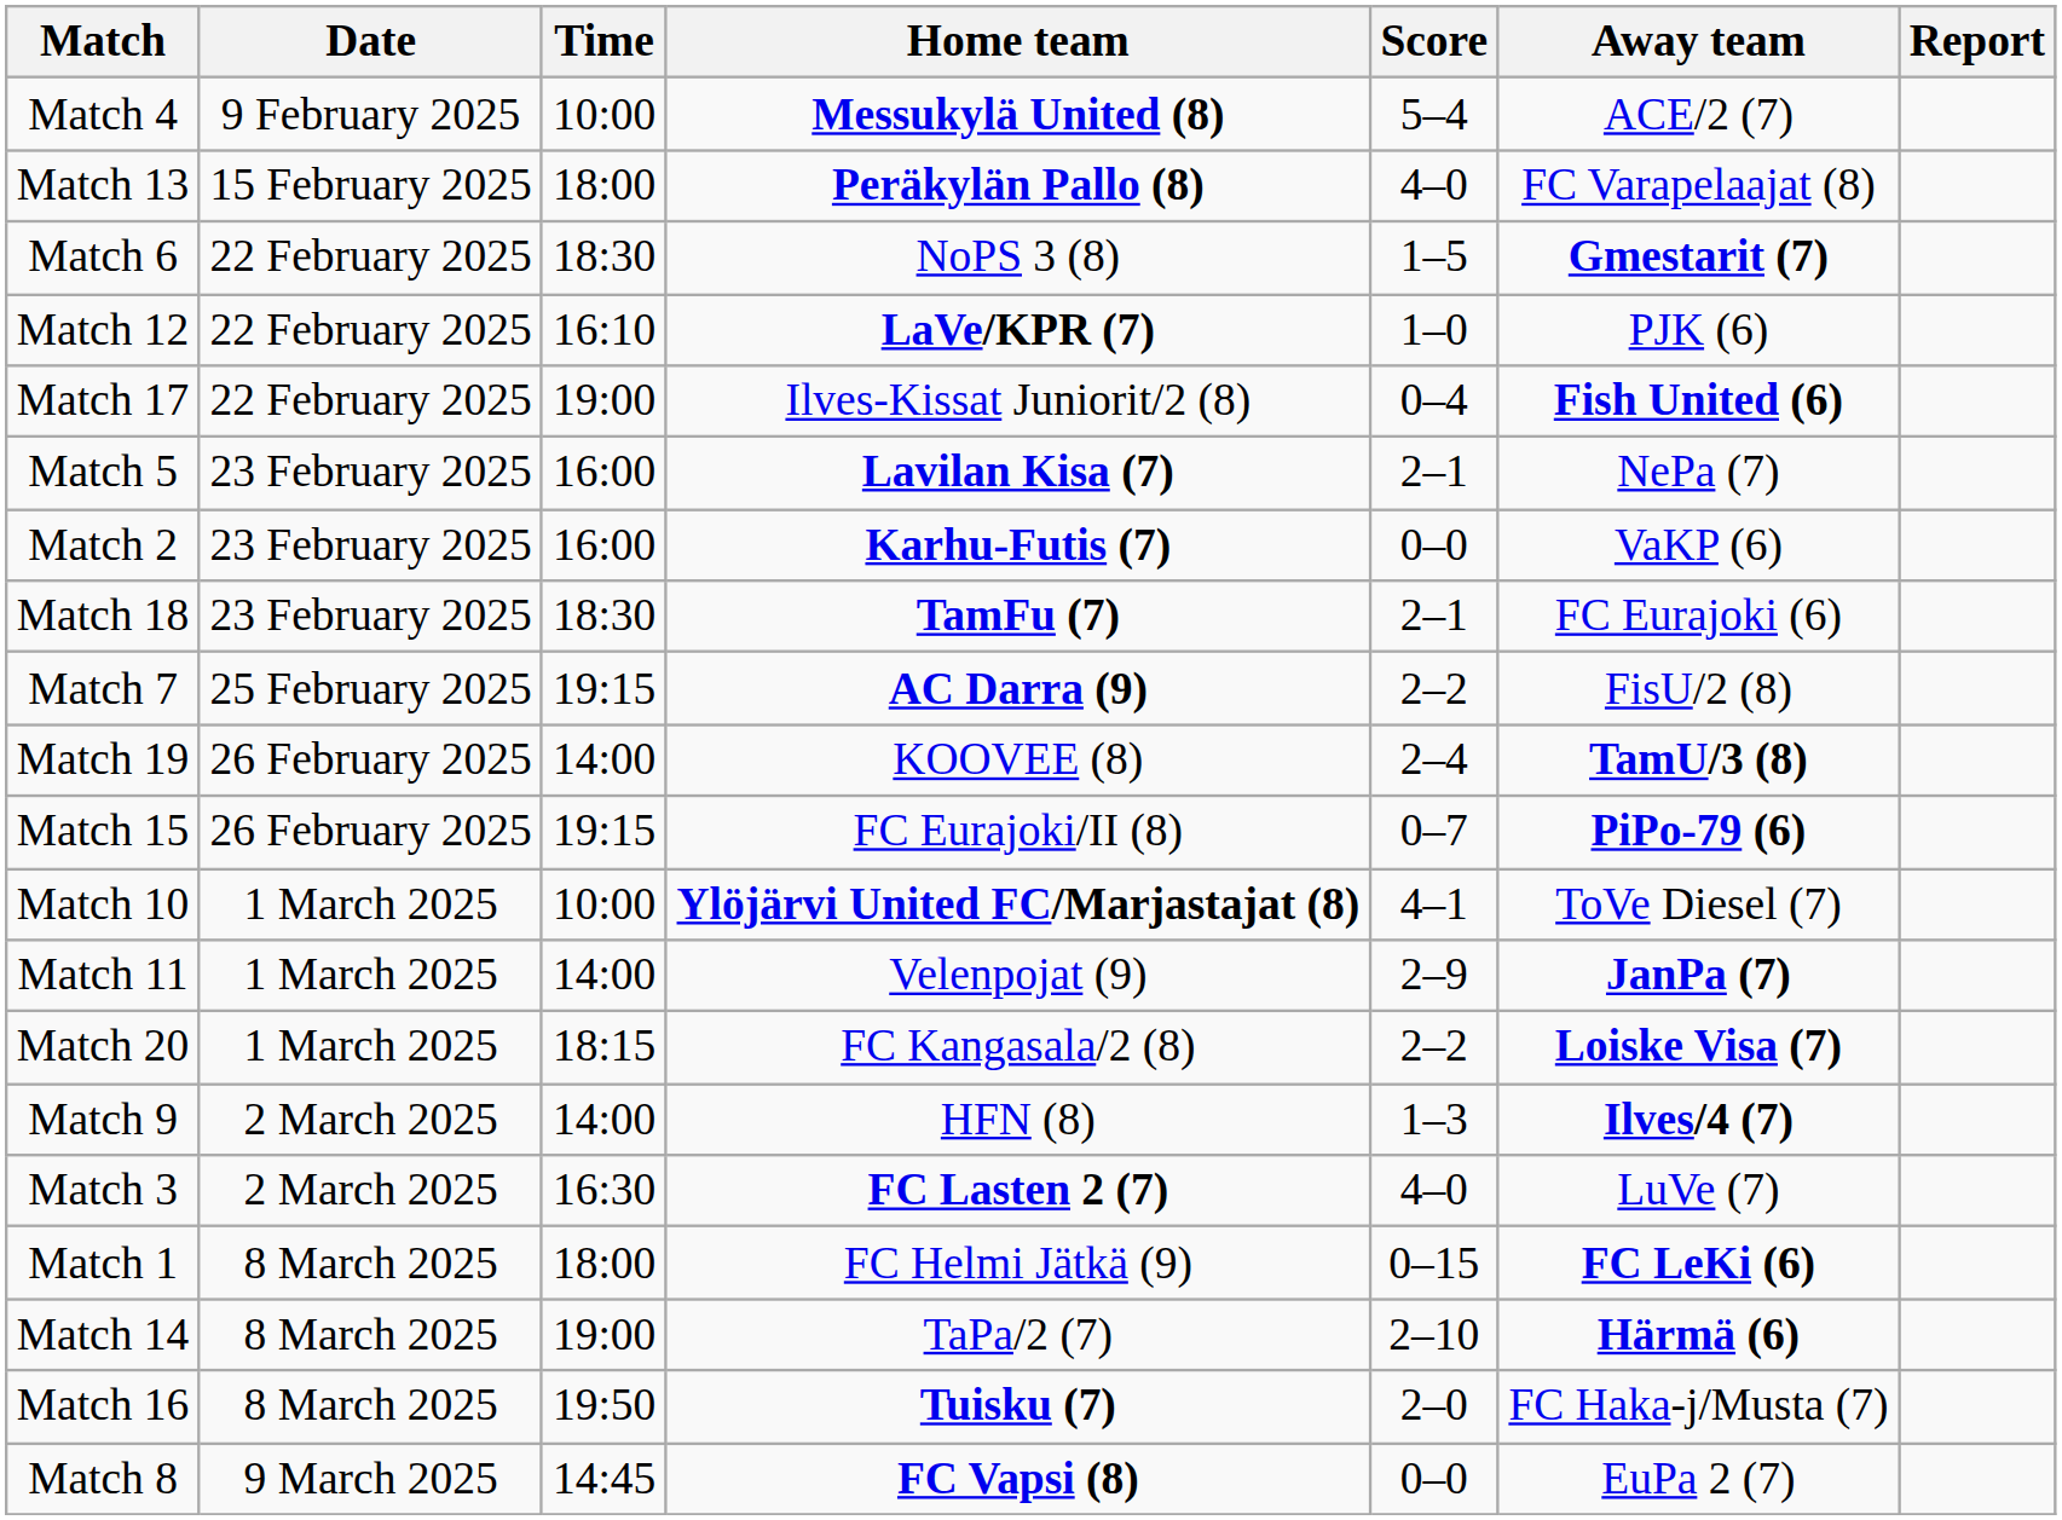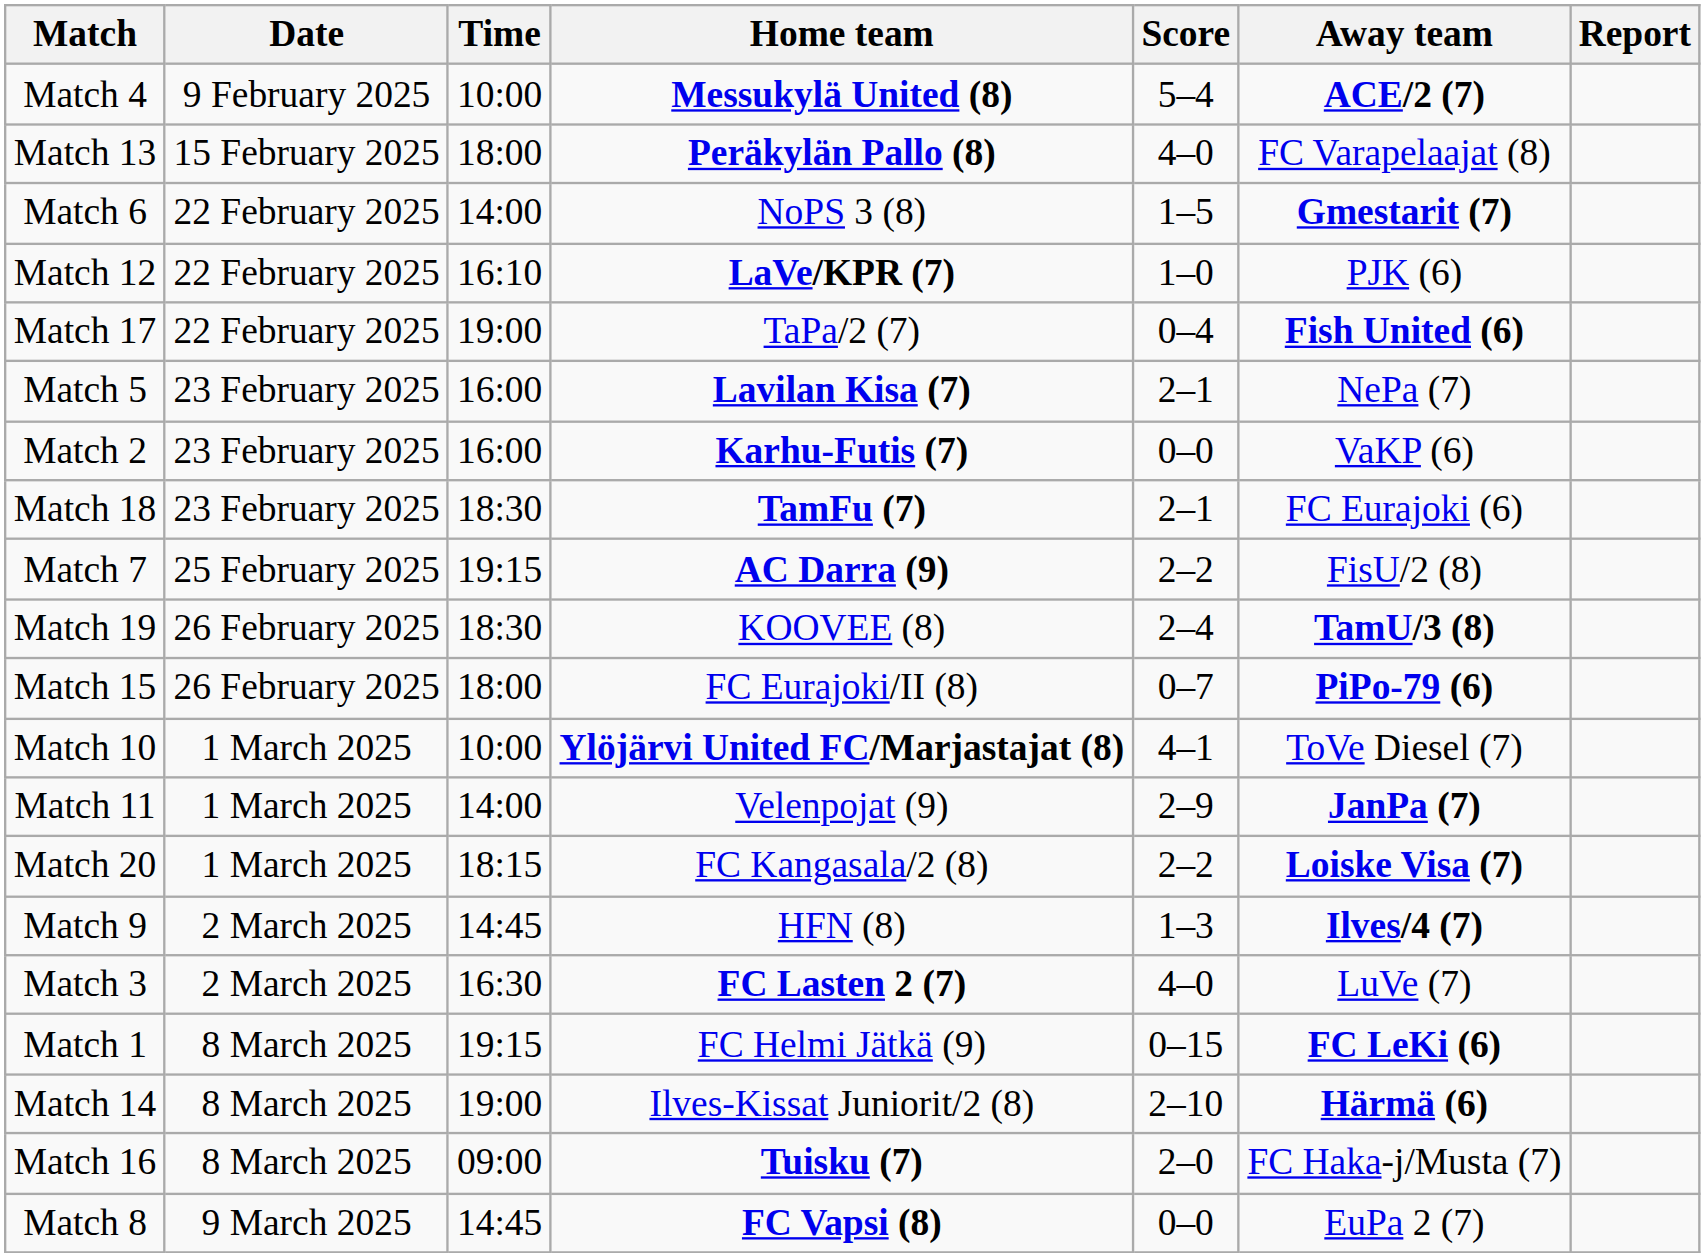 <table class="wikitable" style="text-align:center">
 <tr>
 <th style= width="40px">Match</th>
 <th style= width="40px">Date</th>
 <th style= width="40px">Time</th>
 <th style= width="150px">Home team</th>
 <th style= width="60px">Score</th>
 <th style= width="150px">Away team</th>
 <th style= width="30px">Report</th>
 </tr>
 <tr>
 <td>Match 4</td>
 <td>9 February 2025</td>
 <td>10:00</td>
 <td><strong><a href='#'>Messukylä United</a> (8)</strong></td>
 <td>5–4</td>
-<td><a href='#'>ACE</a>/2 (7)</td>
+<td><strong><a href='#'>ACE</a>/2 (7)</strong></td>
 <td></td>
 </tr>
 <tr>
 <td>Match 13</td>
 <td>15 February 2025</td>
 <td>18:00</td>
 <td><strong><a href='#'>Peräkylän Pallo</a> (8)</strong></td>
 <td>4–0</td>
 <td><a href='#'>FC Varapelaajat</a> (8)</td>
 <td></td>
 </tr>
 <tr>
 <td>Match 6</td>
 <td>22 February 2025</td>
-<td>18:30</td>
+<td>14:00</td>
 <td><a href='#'>NoPS</a> 3 (8)</td>
 <td>1–5</td>
 <td><strong><a href='#'>Gmestarit</a> (7)</strong></td>
 <td></td>
 </tr>
 <tr>
 <td>Match 12</td>
 <td>22 February 2025</td>
 <td>16:10</td>
 <td><strong><a href='#'>LaVe</a>/KPR (7)</strong></td>
 <td>1–0</td>
 <td><a href='#'>PJK</a> (6)</td>
 <td></td>
 </tr>
 <tr>
 <td>Match 17</td>
 <td>22 February 2025</td>
 <td>19:00</td>
-<td><a href='#'>Ilves-Kissat</a> Juniorit/2 (8)</td>
+<td><a href='#'>TaPa</a>/2 (7)</td>
 <td>0–4</td>
 <td><strong><a href='#'>Fish United</a> (6)</strong></td>
 <td></td>
 </tr>
 <tr>
 <td>Match 5</td>
 <td>23 February 2025</td>
 <td>16:00</td>
 <td><strong><a href='#'>Lavilan Kisa</a> (7)</strong></td>
 <td>2–1</td>
 <td><a href='#'>NePa</a> (7)</td>
 <td></td>
 </tr>
 <tr>
 <td>Match 2</td>
 <td>23 February 2025</td>
 <td>16:00</td>
 <td><strong><a href='#'>Karhu-Futis</a> (7)</strong></td>
 <td>0–0 </td>
 <td><a href='#'>VaKP</a> (6)</td>
 <td></td>
 </tr>
 <tr>
 <td>Match 18</td>
 <td>23 February 2025</td>
 <td>18:30</td>
 <td><strong><a href='#'>TamFu</a> (7)</strong></td>
 <td>2–1</td>
 <td><a href='#'>FC Eurajoki</a> (6)</td>
 <td></td>
 </tr>
 <tr>
 <td>Match 7</td>
 <td>25 February 2025</td>
 <td>19:15</td>
 <td><strong><a href='#'>AC Darra</a> (9)</strong></td>
 <td>2–2 </td>
 <td><a href='#'>FisU</a>/2 (8)</td>
 <td></td>
 </tr>
 <tr>
 <td>Match 19</td>
 <td>26 February 2025</td>
-<td>14:00</td>
+<td>18:30</td>
 <td><a href='#'>KOOVEE</a> (8)</td>
 <td>2–4</td>
 <td><strong><a href='#'>TamU</a>/3 (8)</strong></td>
 <td></td>
 </tr>
 <tr>
 <td>Match 15</td>
 <td>26 February 2025</td>
-<td>19:15</td>
+<td>18:00</td>
 <td><a href='#'>FC Eurajoki</a>/II (8)</td>
 <td>0–7</td>
 <td><strong><a href='#'>PiPo-79</a> (6)</strong></td>
 <td></td>
 </tr>
 <tr>
 <td>Match 10</td>
 <td>1 March 2025</td>
 <td>10:00</td>
 <td><strong><a href='#'>Ylöjärvi United FC</a>/Marjastajat (8)</strong></td>
 <td>4–1</td>
 <td><a href='#'>ToVe</a> Diesel (7)</td>
 <td></td>
 </tr>
 <tr>
 <td>Match 11</td>
 <td>1 March 2025</td>
 <td>14:00</td>
 <td><a href='#'>Velenpojat</a> (9)</td>
 <td>2–9</td>
 <td><strong><a href='#'>JanPa</a> (7)</strong></td>
 <td></td>
 </tr>
 <tr>
 <td>Match 20</td>
 <td>1 March 2025</td>
 <td>18:15</td>
 <td><a href='#'>FC Kangasala</a>/2 (8)</td>
 <td>2–2 </td>
 <td><strong><a href='#'>Loiske Visa</a> (7)</strong></td>
 <td></td>
 </tr>
 <tr>
 <td>Match 9</td>
 <td>2 March 2025</td>
-<td>14:00</td>
+<td>14:45</td>
 <td><a href='#'>HFN</a> (8)</td>
 <td>1–3</td>
 <td><strong><a href='#'>Ilves</a>/4 (7)</strong></td>
 <td></td>
 </tr>
 <tr>
 <td>Match 3</td>
 <td>2 March 2025</td>
 <td>16:30</td>
 <td><strong><a href='#'>FC Lasten</a> 2 (7)</strong></td>
 <td>4–0</td>
 <td><a href='#'>LuVe</a> (7)</td>
 <td></td>
 </tr>
 <tr>
 <td>Match 1</td>
 <td>8 March 2025</td>
-<td>18:00</td>
+<td>19:15</td>
 <td><a href='#'>FC Helmi Jätkä</a> (9)</td>
 <td>0–15</td>
 <td><strong><a href='#'>FC LeKi</a> (6)</strong></td>
 <td></td>
 </tr>
 <tr>
 <td>Match 14</td>
 <td>8 March 2025</td>
 <td>19:00</td>
-<td><a href='#'>TaPa</a>/2 (7)</td>
+<td><a href='#'>Ilves-Kissat</a> Juniorit/2 (8)</td>
 <td>2–10</td>
 <td><strong><a href='#'>Härmä</a> (6)</strong></td>
 <td></td>
 </tr>
 <tr>
 <td>Match 16</td>
 <td>8 March 2025</td>
-<td>19:50</td>
+<td>09:00</td>
 <td><strong><a href='#'>Tuisku</a> (7)</strong></td>
 <td>2–0</td>
 <td><a href='#'>FC Haka</a>-j/Musta (7)</td>
 <td></td>
 </tr>
 <tr>
 <td>Match 8</td>
 <td>9 March 2025</td>
 <td>14:45</td>
 <td><strong><a href='#'>FC Vapsi</a> (8)</strong></td>
 <td>0–0 </td>
 <td><a href='#'>EuPa</a> 2 (7)</td>
 <td></td>
 </tr>
 </table>
